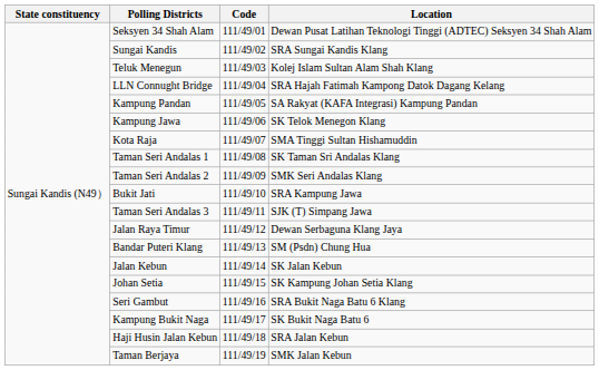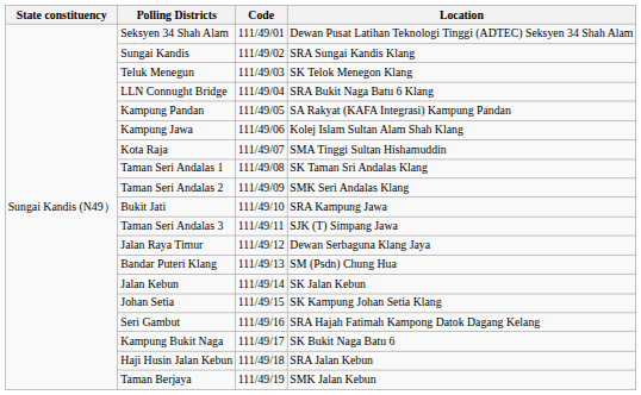 <table class="wikitable sortable mw-collapsible" style="white-space:nowrap;font-size:85%">
 <tr>
 <th>State constituency</th>
 <th>Polling Districts</th>
 <th>Code</th>
 <th>Location</th>
 </tr>
 <tr>
 <td rowspan="19">Sungai Kandis (N49）</td>
 <td>Seksyen 34 Shah Alam</td>
 <td>111/49/01</td>
 <td>Dewan Pusat Latihan Teknologi Tinggi (ADTEC) Seksyen 34 Shah Alam</td>
 </tr>
 <tr>
 <td>Sungai Kandis</td>
 <td>111/49/02</td>
 <td>SRA Sungai Kandis Klang</td>
 </tr>
 <tr>
 <td>Teluk Menegun</td>
 <td>111/49/03</td>
-<td>Kolej Islam Sultan Alam Shah Klang</td>
+<td>SK Telok Menegon Klang</td>
 </tr>
 <tr>
 <td>LLN Connught Bridge</td>
 <td>111/49/04</td>
-<td>SRA Hajah Fatimah Kampong Datok Dagang Kelang</td>
+<td>SRA Bukit Naga Batu 6 Klang</td>
 </tr>
 <tr>
 <td>Kampung Pandan</td>
 <td>111/49/05</td>
 <td>SA Rakyat (KAFA Integrasi) Kampung Pandan</td>
 </tr>
 <tr>
 <td>Kampung Jawa</td>
 <td>111/49/06</td>
-<td>SK Telok Menegon Klang</td>
+<td>Kolej Islam Sultan Alam Shah Klang</td>
 </tr>
 <tr>
 <td>Kota Raja</td>
 <td>111/49/07</td>
 <td>SMA Tinggi Sultan Hishamuddin</td>
 </tr>
 <tr>
 <td>Taman Seri Andalas 1</td>
 <td>111/49/08</td>
 <td>SK Taman Sri Andalas Klang</td>
 </tr>
 <tr>
 <td>Taman Seri Andalas 2</td>
 <td>111/49/09</td>
 <td>SMK Seri Andalas Klang</td>
 </tr>
 <tr>
 <td>Bukit Jati</td>
 <td>111/49/10</td>
 <td>SRA Kampung Jawa</td>
 </tr>
 <tr>
 <td>Taman Seri Andalas 3</td>
 <td>111/49/11</td>
 <td>SJK (T) Simpang Jawa</td>
 </tr>
 <tr>
 <td>Jalan Raya Timur</td>
 <td>111/49/12</td>
 <td>Dewan Serbaguna Klang Jaya</td>
 </tr>
 <tr>
 <td>Bandar Puteri Klang</td>
 <td>111/49/13</td>
 <td>SM (Psdn) Chung Hua</td>
 </tr>
 <tr>
 <td>Jalan Kebun</td>
 <td>111/49/14</td>
 <td>SK Jalan Kebun</td>
 </tr>
 <tr>
 <td>Johan Setia</td>
 <td>111/49/15</td>
 <td>SK Kampung Johan Setia Klang</td>
 </tr>
 <tr>
 <td>Seri Gambut</td>
 <td>111/49/16</td>
-<td>SRA Bukit Naga Batu 6 Klang</td>
+<td>SRA Hajah Fatimah Kampong Datok Dagang Kelang</td>
 </tr>
 <tr>
 <td>Kampung Bukit Naga</td>
 <td>111/49/17</td>
 <td>SK Bukit Naga Batu 6</td>
 </tr>
 <tr>
 <td>Haji Husin Jalan Kebun</td>
 <td>111/49/18</td>
 <td>SRA Jalan Kebun</td>
 </tr>
 <tr>
 <td>Taman Berjaya</td>
 <td>111/49/19</td>
 <td>SMK Jalan Kebun</td>
 </tr>
 </table>
